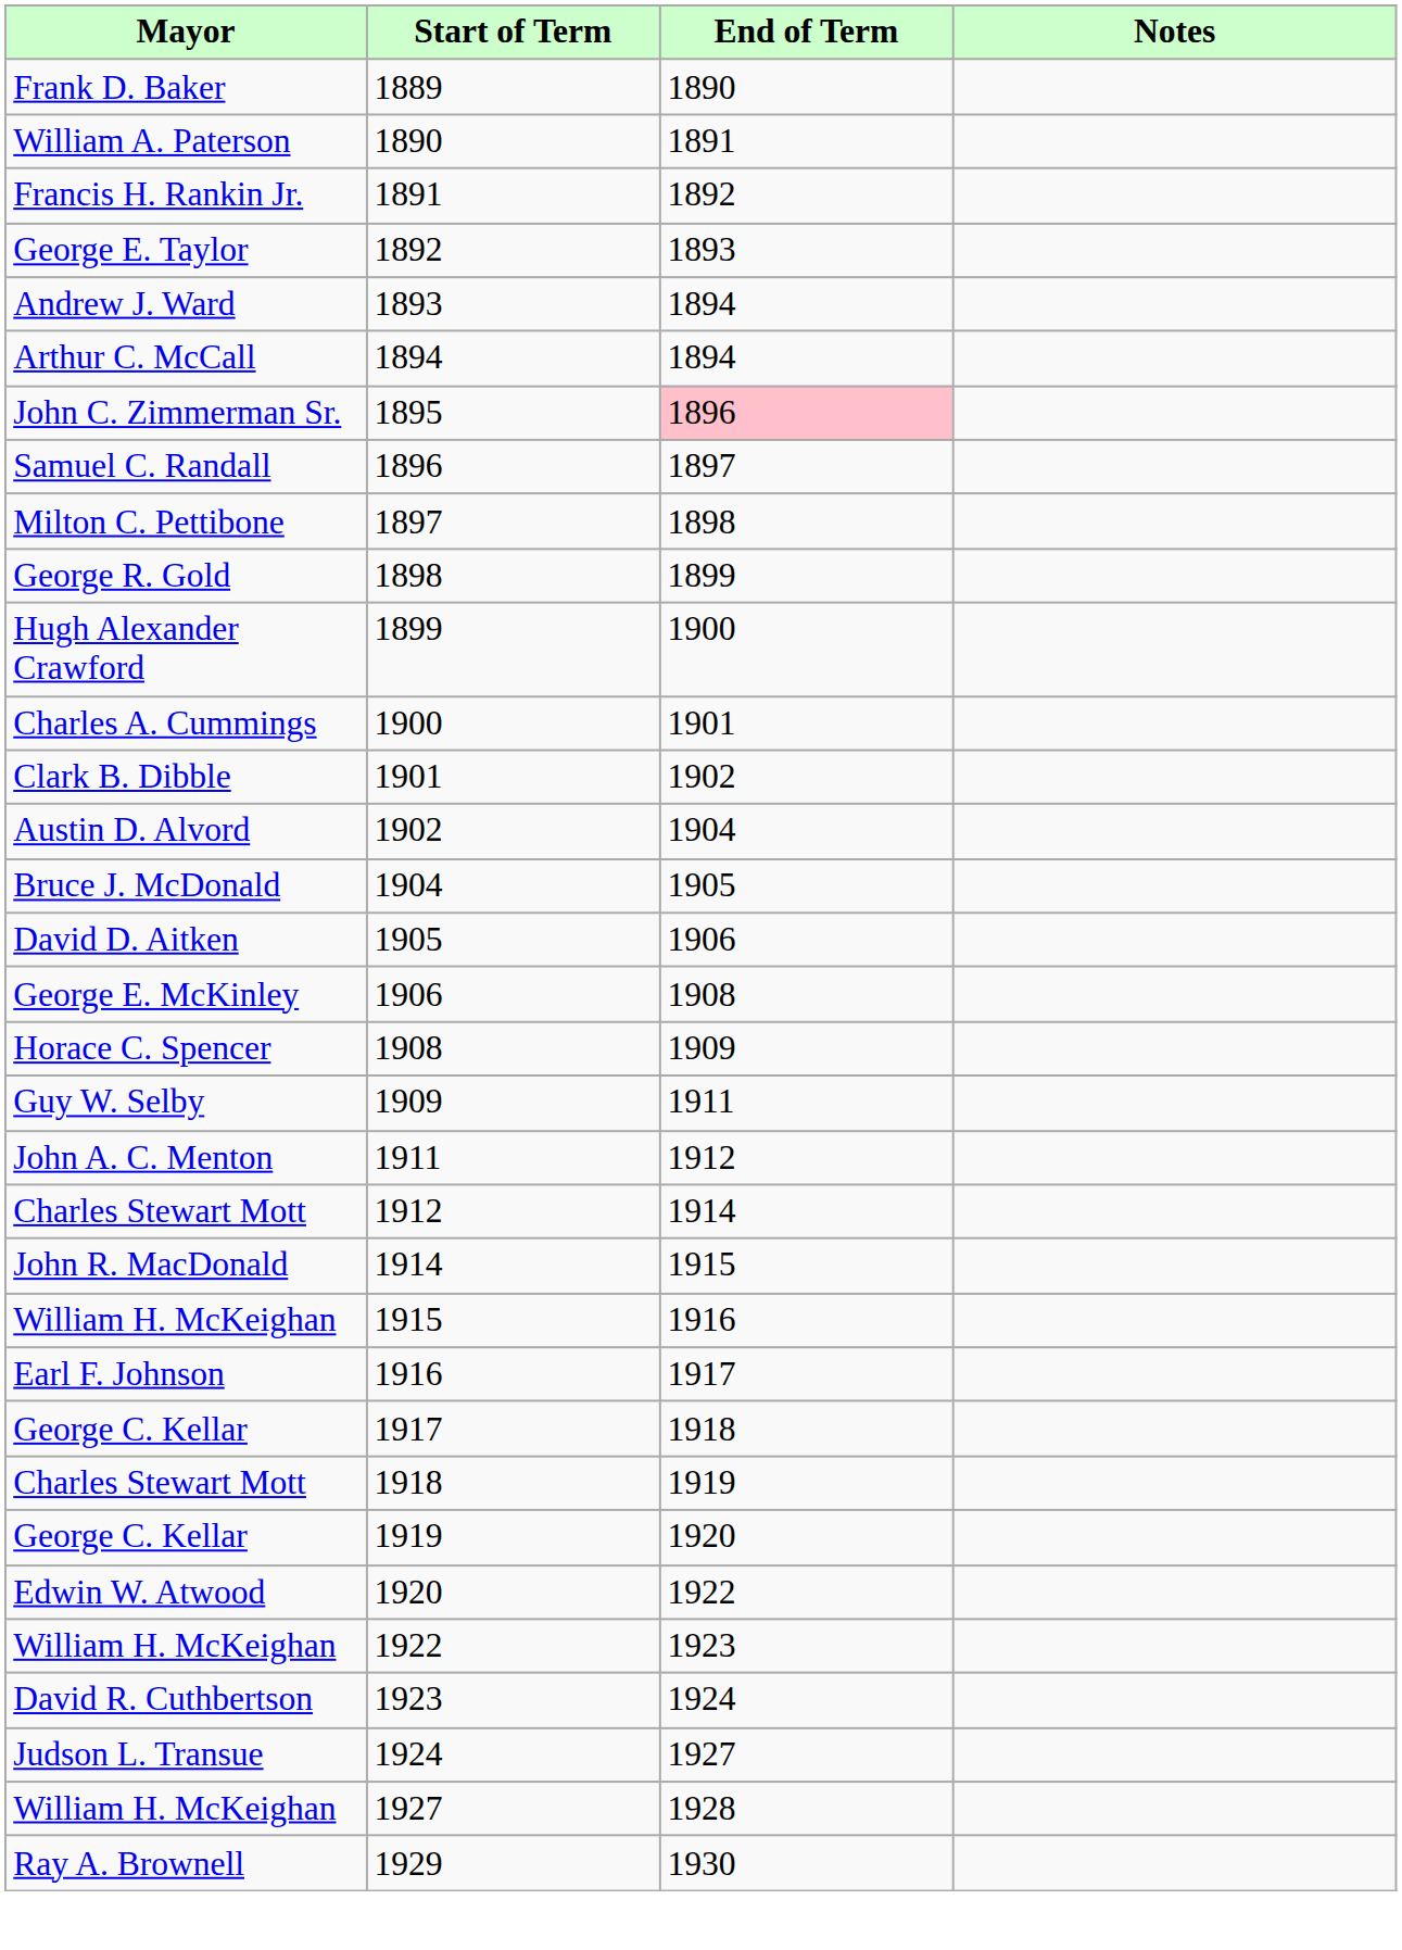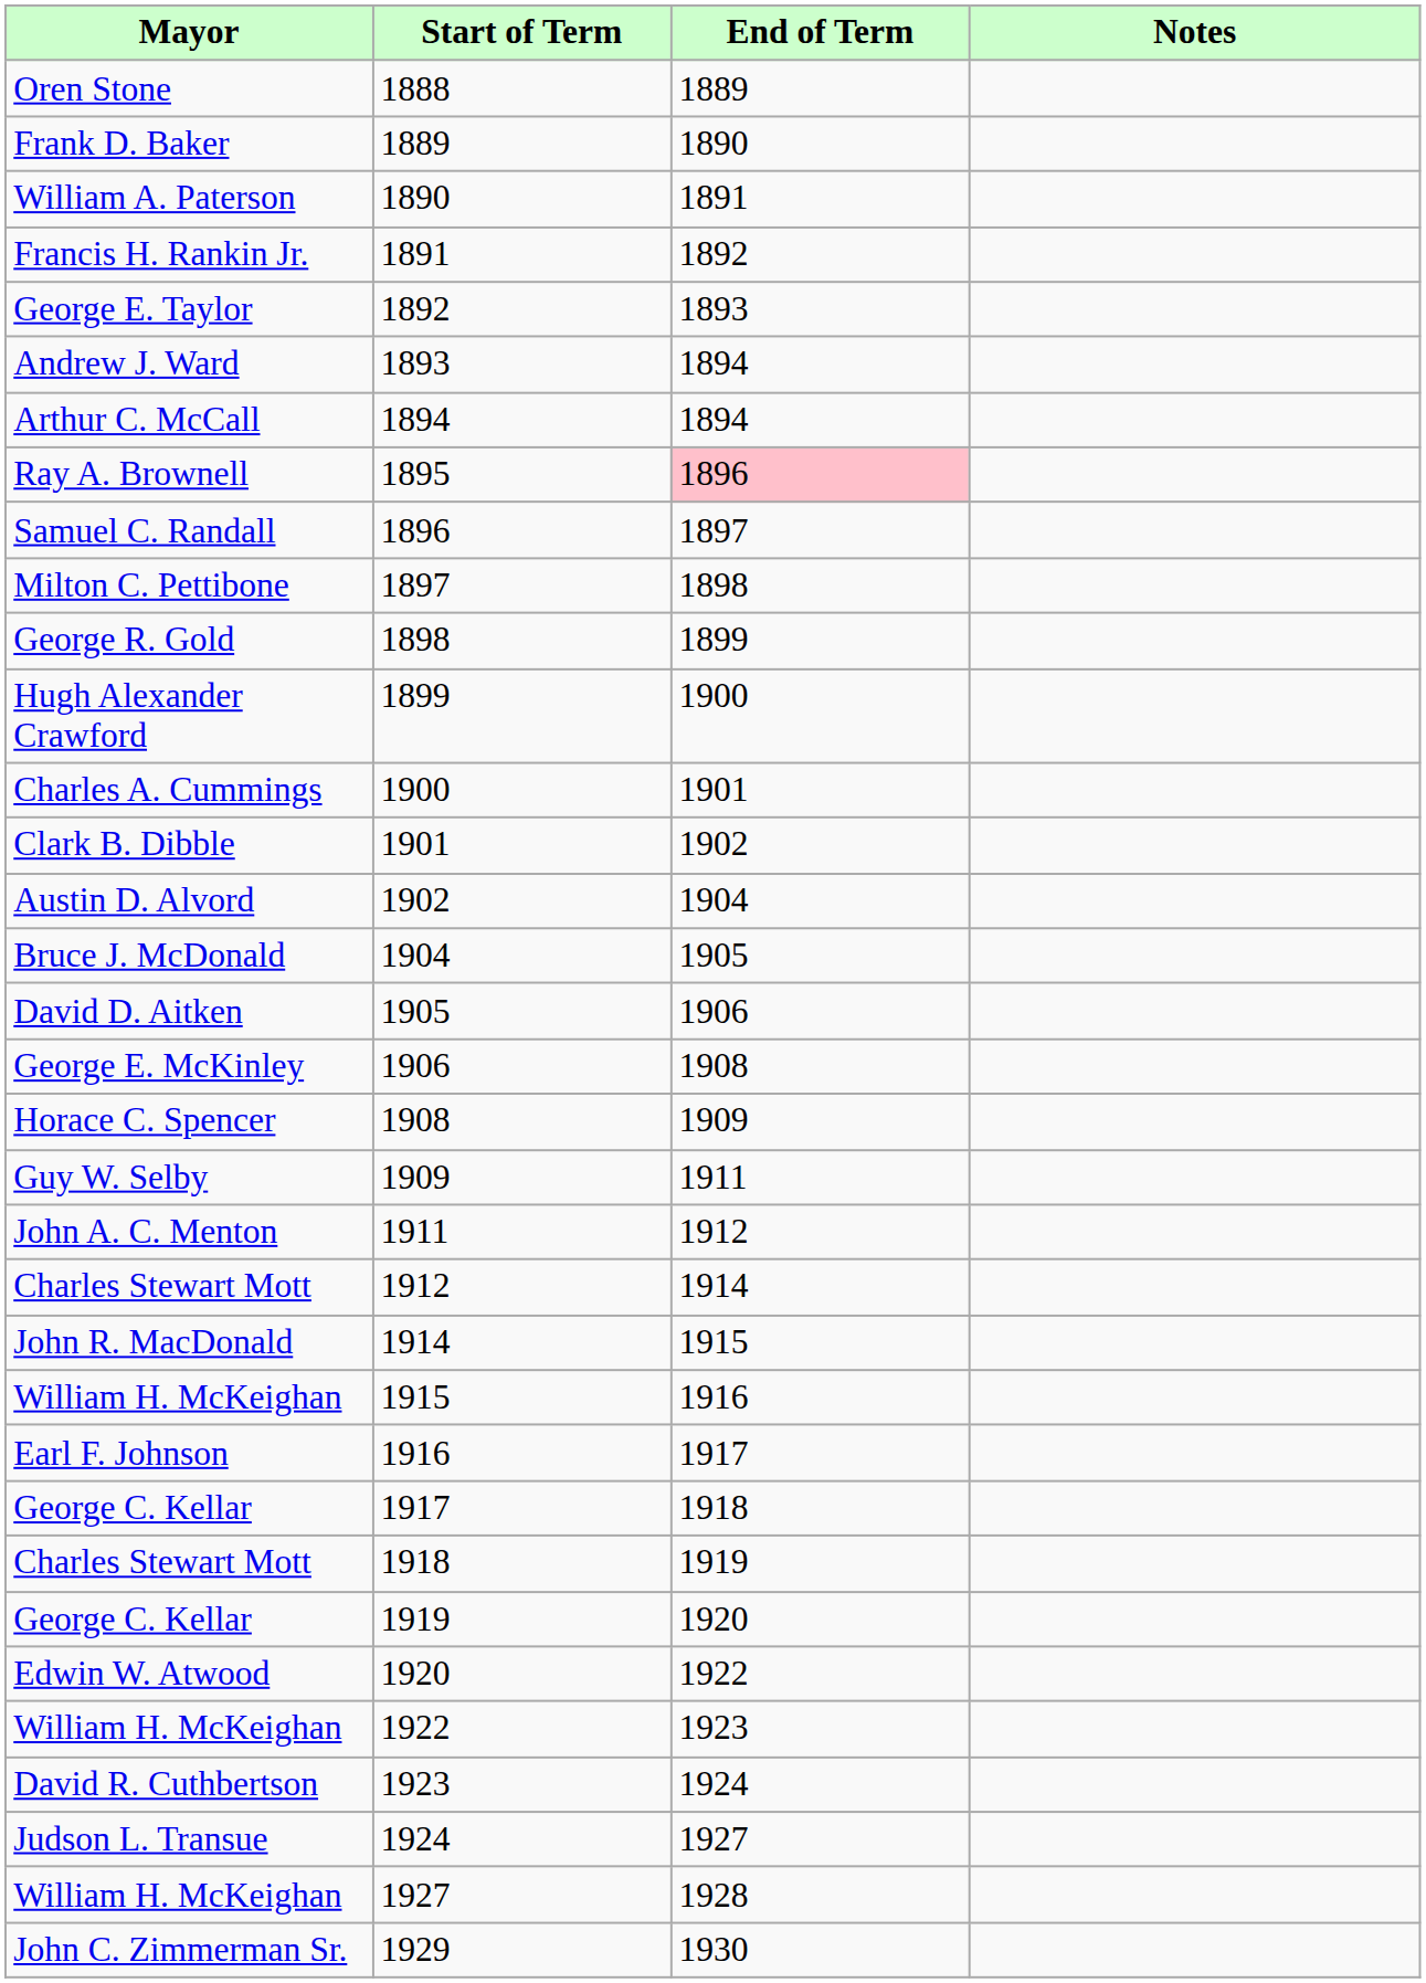 <table class="wikitable">
 <tr style="background-color:#CCFFCC;font-weight:bold" align="center">
 <td width="161.25" Height="14.25">Mayor</td>
 <td width="129.75">Start of Term</td>
 <td width="129.75">End of Term</td>
 <td width="200.00">Notes</td>
+</tr>
+<tr valign="top">
+<td Height="14.25"><a href='#'>Oren Stone</a></td>
+<td>1888</td>
+<td>1889</td>
+<td style="font-size:8pt"></td>
 </tr>
 <tr valign="top">
 <td Height="14.25"><a href='#'>Frank D. Baker</a></td>
 <td>1889</td>
 <td>1890</td>
 <td style="font-size:8pt"></td>
 </tr>
 <tr valign="top">
 <td Height="14.25"><a href='#'>William A. Paterson</a></td>
 <td>1890</td>
 <td>1891</td>
 <td style="font-size:8pt"></td>
 </tr>
 <tr valign="top">
 <td Height="14.25" ><a href='#'>Francis H. Rankin Jr.</a></td>
 <td>1891</td>
 <td>1892</td>
 <td style="font-size:8pt"></td>
 </tr>
 <tr valign="top">
 <td Height="14.25"><a href='#'>George E. Taylor</a></td>
 <td>1892</td>
 <td>1893</td>
 <td style="font-size:8pt"></td>
 </tr>
 <tr valign="top">
 <td Height="14.25"><a href='#'>Andrew J. Ward</a></td>
 <td>1893</td>
 <td>1894</td>
 <td style="font-size:8pt"></td>
 </tr>
 <tr valign="top">
 <td Height="14.25"><a href='#'>Arthur C. McCall</a></td>
 <td>1894</td>
 <td>1894</td>
 <td style="font-size:8pt"></td>
 </tr>
 <tr valign="top">
-<td Height="14.25"><a href='#'>John C. Zimmerman Sr.</a></td>
+<td Height="14.25"><a href='#'>Ray A. Brownell</a></td>
 <td>1895</td>
 <td style="background: pink;">1896</td>
 <td style="font-size:8pt"></td>
 </tr>
 <tr valign="top">
 <td Height="14.25"><a href='#'>Samuel C. Randall</a></td>
 <td>1896</td>
 <td>1897</td>
 <td style="font-size:8pt"></td>
 </tr>
 <tr valign="top">
 <td Height="14.25"><a href='#'>Milton C. Pettibone</a></td>
 <td>1897</td>
 <td>1898</td>
 <td style="font-size:8pt"></td>
 </tr>
 <tr valign="top">
 <td Height="14.25"><a href='#'>George R. Gold</a></td>
 <td>1898</td>
 <td>1899</td>
 <td style="font-size:8pt"></td>
 </tr>
 <tr valign="top">
 <td Height="14.25" ><a href='#'>Hugh Alexander Crawford</a></td>
 <td>1899</td>
 <td>1900</td>
 <td style="font-size:8pt"></td>
 </tr>
 <tr valign="top">
 <td Height="14.25" ><a href='#'>Charles A. Cummings</a></td>
 <td>1900</td>
 <td>1901</td>
 <td style="font-size:8pt"></td>
 </tr>
 <tr valign="top">
 <td Height="14.25" ><a href='#'>Clark B. Dibble</a></td>
 <td>1901</td>
 <td>1902</td>
 <td style="font-size:8pt"></td>
 </tr>
 <tr valign="top">
 <td Height="14.25" ><a href='#'>Austin D. Alvord</a></td>
 <td>1902</td>
 <td>1904</td>
 <td style="font-size:8pt"></td>
 </tr>
 <tr valign="top">
 <td Height="14.25"><a href='#'>Bruce J. McDonald</a></td>
 <td>1904</td>
 <td>1905</td>
 <td style="font-size:8pt"></td>
 </tr>
 <tr valign="top">
 <td Height="14.25" ><a href='#'>David D. Aitken</a></td>
 <td>1905</td>
 <td>1906</td>
 <td style="font-size:8pt"></td>
 </tr>
 <tr valign="top">
 <td Height="14.25" ><a href='#'>George E. McKinley</a></td>
 <td>1906</td>
 <td>1908</td>
 <td style="font-size:8pt"></td>
 </tr>
 <tr valign="top">
 <td Height="14.25" ><a href='#'>Horace C. Spencer</a></td>
 <td>1908</td>
 <td>1909</td>
 <td style="font-size:8pt"></td>
 </tr>
 <tr valign="top">
 <td Height="14.25" ><a href='#'>Guy W. Selby</a></td>
 <td>1909</td>
 <td>1911</td>
 <td style="font-size:8pt"></td>
 </tr>
 <tr valign="top">
 <td Height="14.25" ><a href='#'>John A. C. Menton</a></td>
 <td>1911</td>
 <td>1912</td>
 <td style="font-size:8pt"></td>
 </tr>
 <tr valign="top">
 <td Height="14.25" ><a href='#'>Charles Stewart Mott</a></td>
 <td>1912</td>
 <td>1914</td>
 <td style="font-size:8pt"></td>
 </tr>
 <tr valign="top">
 <td Height="14.25" ><a href='#'>John R. MacDonald</a></td>
 <td>1914</td>
 <td>1915</td>
 <td style="font-size:8pt"></td>
 </tr>
 <tr valign="top">
 <td Height="14.25" ><a href='#'>William H. McKeighan</a></td>
 <td>1915</td>
 <td>1916</td>
 <td style="font-size:8pt"></td>
 </tr>
 <tr valign="top">
 <td Height="14.25" ><a href='#'>Earl F. Johnson</a></td>
 <td>1916</td>
 <td>1917</td>
 <td style="font-size:8pt"></td>
 </tr>
 <tr valign="top">
 <td Height="14.25" ><a href='#'>George C. Kellar</a></td>
 <td>1917</td>
 <td>1918</td>
 <td style="font-size:8pt"></td>
 </tr>
 <tr valign="top">
 <td Height="14.25" ><a href='#'>Charles Stewart Mott</a></td>
 <td>1918</td>
 <td>1919</td>
 <td style="font-size:8pt"></td>
 </tr>
 <tr valign="top">
 <td Height="14.25" ><a href='#'>George C. Kellar</a></td>
 <td>1919</td>
 <td>1920</td>
 <td style="font-size:8pt"></td>
 </tr>
 <tr valign="top">
 <td Height="14.25" ><a href='#'>Edwin W. Atwood</a></td>
 <td>1920</td>
 <td>1922</td>
 <td style="font-size:8pt"></td>
 </tr>
 <tr valign="top">
 <td Height="14.25" ><a href='#'>William H. McKeighan</a></td>
 <td>1922</td>
 <td>1923</td>
 <td style="font-size:8pt"></td>
 </tr>
 <tr valign="top">
 <td Height="14.25" ><a href='#'>David R. Cuthbertson</a></td>
 <td>1923</td>
 <td>1924</td>
 <td style="font-size:8pt"></td>
 </tr>
 <tr valign="top">
 <td Height="14.25"><a href='#'>Judson L. Transue</a></td>
 <td>1924</td>
 <td>1927</td>
 <td style="font-size:8pt"></td>
 </tr>
 <tr valign="top">
 <td Height="14.25" ><a href='#'>William H. McKeighan</a></td>
 <td>1927</td>
 <td>1928</td>
 <td style="font-size:8pt"></td>
 </tr>
 <tr valign="top">
-<td Height="14.25"><a href='#'>Ray A. Brownell</a></td>
+<td Height="14.25"><a href='#'>John C. Zimmerman Sr.</a></td>
 <td>1929</td>
 <td>1930</td>
 <td style="font-size:8pt"></td>
 </tr>
 </table>
